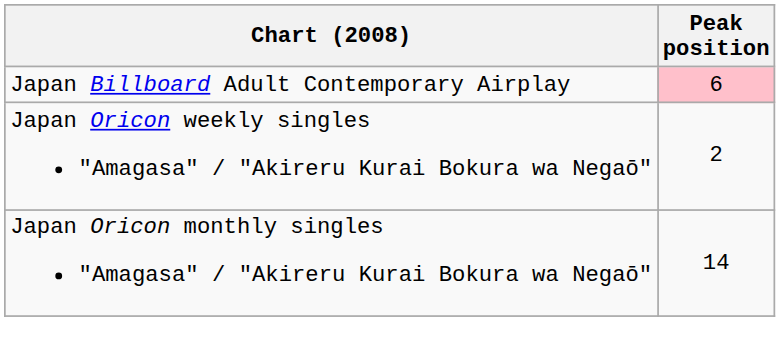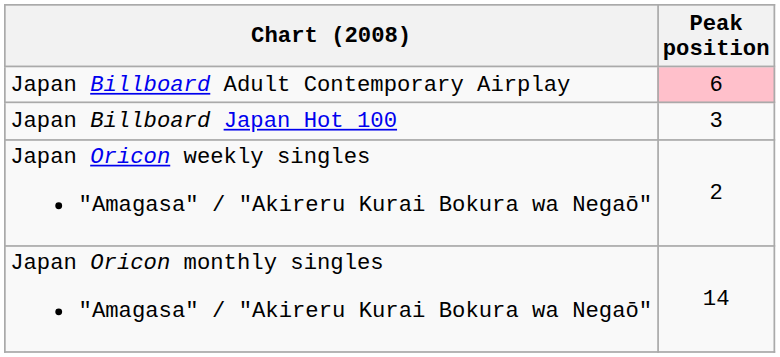 <table class="wikitable sortable">
 <tr>
 <th>Chart (2008)</th>
 <th>Peak<br>position</th>
 </tr>
 <tr>
 <td>Japan <em><a href='#'>Billboard</a></em> Adult Contemporary Airplay</td>
 <td align="center" style="background: pink;">6</td>
 </tr>
 <tr>
+<td>Japan <em>Billboard</em> <a href='#'>Japan Hot 100</a></td>
+<td align="center">3</td>
+</tr>
+<tr>
 <td>Japan <em><a href='#'>Oricon</a></em> weekly singles<br><ul><li>"Amagasa" / "Akireru Kurai Bokura wa Negaō"</li></ul></td>
 <td align="center">2</td>
 </tr>
 <tr>
 <td>Japan <em>Oricon</em> monthly singles<br><ul><li>"Amagasa" / "Akireru Kurai Bokura wa Negaō"</li></ul></td>
 <td align="center">14</td>
 </tr>
 </table>
